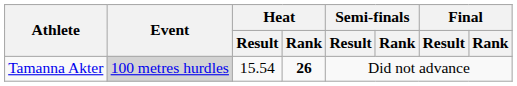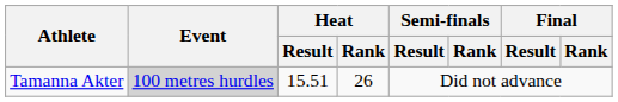 <table class="wikitable" style="font-size:90%; text-align:center">
 <tr>
 <th rowspan="2">Athlete</th>
 <th rowspan="2">Event</th>
 <th colspan="2">Heat</th>
 <th colspan="2">Semi-finals</th>
 <th colspan="2">Final</th>
 </tr>
 <tr>
 <th>Result</th>
 <th>Rank</th>
 <th>Result</th>
 <th>Rank</th>
 <th>Result</th>
 <th>Rank</th>
 </tr>
 <tr>
 <td align="left"><a href='#'>Tamanna Akter</a></td>
 <td align="left" style="background: lightgrey;"><a href='#'>100 metres hurdles</a></td>
-<td>15.54</td>
-<td><strong>26</strong></td>
+<td>15.51</td>
+<td>26</td>
 <td colspan="4">Did not advance</td>
 </tr>
 </table>
